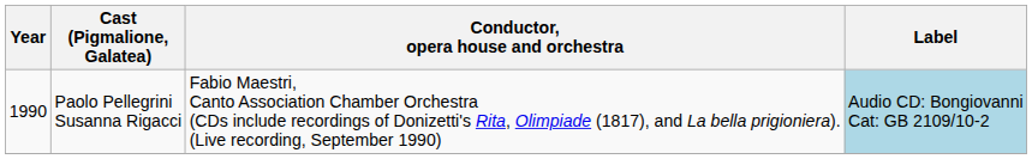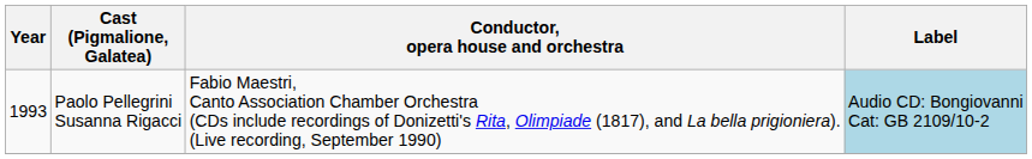 <table class="wikitable">
 <tr>
 <th>Year</th>
 <th>Cast<br>(Pigmalione,<br>Galatea)</th>
 <th>Conductor,<br>opera house and orchestra</th>
 <th>Label</th>
 </tr>
 <tr>
-<td>1990</td>
+<td>1993</td>
 <td>Paolo Pellegrini<br>Susanna Rigacci</td>
 <td>Fabio Maestri,<br>Canto Association Chamber Orchestra<br>(CDs include recordings of Donizetti's <em><a href='#'>Rita</a></em>, <em><a href='#'>Olimpiade</a></em> (1817), and <em>La bella prigioniera</em>).<br>(Live recording, September 1990)</td>
 <td style="background: lightblue;">Audio CD: Bongiovanni<br>Cat: GB 2109/10-2</td>
 </tr>
 <tr>
 </tr>
 </table>
